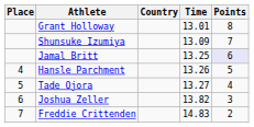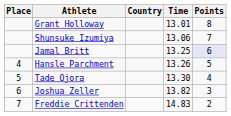 <table class="wikitable">
 <tr>
 <th>Place</th>
 <th>Athlete</th>
 <th>Country</th>
 <th>Time</th>
 <th>Points</th>
 </tr>
 <tr>
 <td align=center></td>
 <td><a href='#'>Grant Holloway</a></td>
 <td></td>
 <td>13.01</td>
 <td align=center>8</td>
 </tr>
 <tr>
 <td align=center></td>
 <td><a href='#'>Shunsuke Izumiya</a></td>
 <td></td>
-<td>13.09</td>
+<td>13.06</td>
 <td align=center>7</td>
 </tr>
 <tr>
 <td align=center></td>
 <td><a href='#'>Jamal Britt</a></td>
 <td></td>
 <td>13.25</td>
 <td align=center style="background: lavender;">6</td>
 </tr>
 <tr>
 <td align=center>4</td>
 <td><a href='#'>Hansle Parchment</a></td>
 <td></td>
 <td>13.26</td>
 <td align=center>5</td>
 </tr>
 <tr>
 <td align=center>5</td>
 <td><a href='#'>Tade Ojora</a></td>
 <td></td>
-<td>13.27</td>
+<td>13.30</td>
 <td align=center>4</td>
 </tr>
 <tr>
 <td align=center>6</td>
 <td><a href='#'>Joshua Zeller</a></td>
 <td></td>
 <td>13.82</td>
 <td align=center>3</td>
 </tr>
 <tr>
 <td align=center>7</td>
 <td><a href='#'>Freddie Crittenden</a></td>
 <td></td>
 <td>14.83</td>
 <td align=center>2</td>
 </tr>
 </table>
